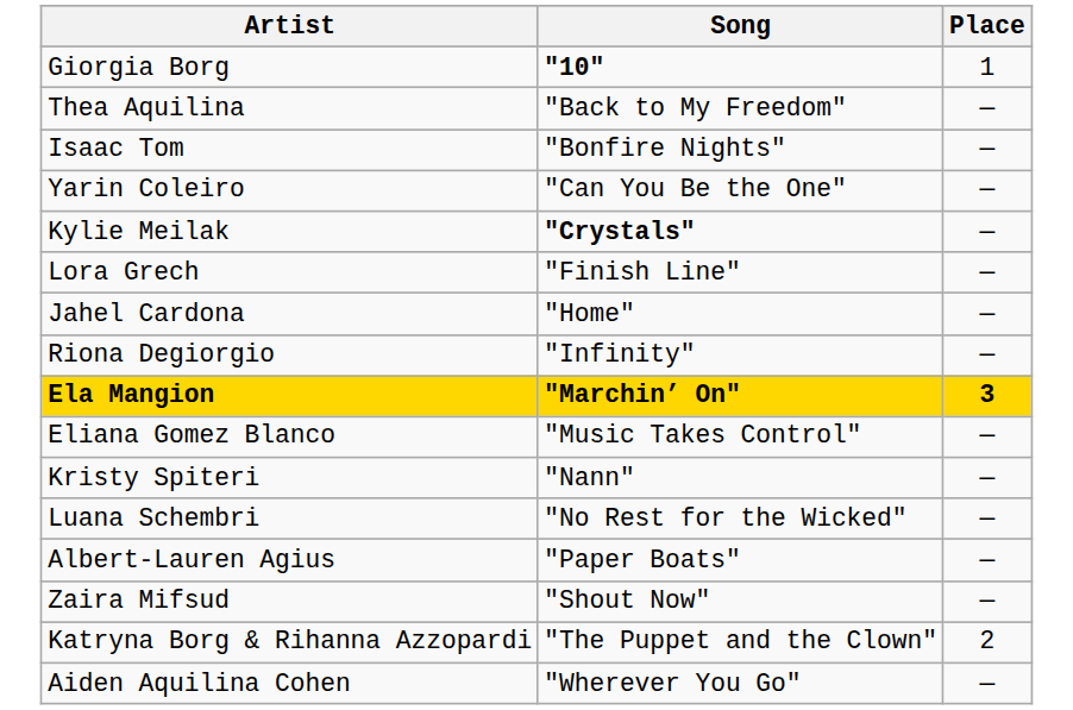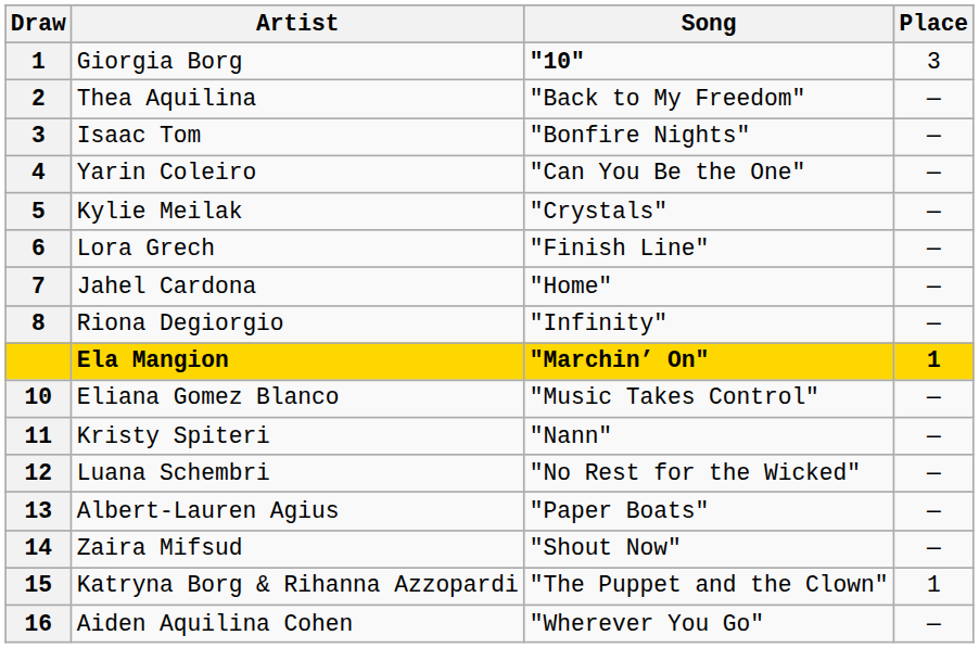 <table class="sortable wikitable plainrowheaders" style="margin: 1em auto 1em auto">
 <tr bgcolor="#CCCCCC">
+<th>Draw</th>
 <th>Artist</th>
 <th>Song</th>
 <th>Place</th>
 </tr>
 <tr>
+<th scope="row" style="text-align:center;">1</th>
 <td>Giorgia Borg</td>
 <td><strong>"10"</strong></td>
-<td align=center>1</td>
+<td align=center>3</td>
 </tr>
 <tr>
+<th scope="row" style="text-align:center;">2</th>
 <td>Thea Aquilina</td>
 <td>"Back to My Freedom"</td>
 <td align=center>—</td>
 </tr>
 <tr>
+<th scope="row" style="text-align:center;">3</th>
 <td>Isaac Tom</td>
 <td>"Bonfire Nights"</td>
 <td align=center>—</td>
 </tr>
 <tr>
+<th scope="row" style="text-align:center;">4</th>
 <td>Yarin Coleiro</td>
 <td>"Can You Be the One"</td>
 <td align=center>—</td>
 </tr>
 <tr>
+<th scope="row" style="text-align:center;">5</th>
 <td>Kylie Meilak</td>
-<td><strong>"Crystals"</strong></td>
+<td>"Crystals"</td>
 <td align=center>—</td>
 </tr>
 <tr>
+<th scope="row" style="text-align:center;">6</th>
 <td>Lora Grech</td>
 <td>"Finish Line"</td>
 <td align=center>—</td>
 </tr>
 <tr>
+<th scope="row" style="text-align:center;">7</th>
 <td>Jahel Cardona</td>
 <td>"Home"</td>
 <td align=center>—</td>
 </tr>
 <tr>
+<th scope="row" style="text-align:center;">8</th>
 <td>Riona Degiorgio</td>
 <td>"Infinity"</td>
 <td align=center>—</td>
 </tr>
 <tr style="font-weight:bold; background:gold;">
+<th style="font-weight:bold; background:gold;" scope="row"></th>
 <td>Ela Mangion</td>
 <td>"Marchin’ On"</td>
-<td align=center>3</td>
+<td align=center>1</td>
 </tr>
 <tr>
+<th scope="row" style="text-align:center;">10</th>
 <td>Eliana Gomez Blanco</td>
 <td>"Music Takes Control"</td>
 <td align=center>—</td>
 </tr>
 <tr>
+<th scope="row" style="text-align:center;">11</th>
 <td>Kristy Spiteri</td>
 <td>"Nann"</td>
 <td align=center>—</td>
 </tr>
 <tr>
+<th scope="row" style="text-align:center;">12</th>
 <td>Luana Schembri</td>
 <td>"No Rest for the Wicked"</td>
 <td align=center>—</td>
 </tr>
 <tr>
+<th scope="row" style="text-align:center;">13</th>
 <td>Albert-Lauren Agius</td>
 <td>"Paper Boats"</td>
 <td align=center>—</td>
 </tr>
 <tr>
+<th scope="row" style="text-align:center;">14</th>
 <td>Zaira Mifsud</td>
 <td>"Shout Now"</td>
 <td align=center>—</td>
 </tr>
 <tr>
+<th scope="row" style="text-align:center;">15</th>
 <td>Katryna Borg & Rihanna Azzopardi</td>
 <td>"The Puppet and the Clown"</td>
-<td align=center>2</td>
+<td align=center>1</td>
 </tr>
 <tr>
+<th scope="row" style="text-align:center;">16</th>
 <td>Aiden Aquilina Cohen</td>
 <td>"Wherever You Go"</td>
 <td align=center>—</td>
 </tr>
 </table>
